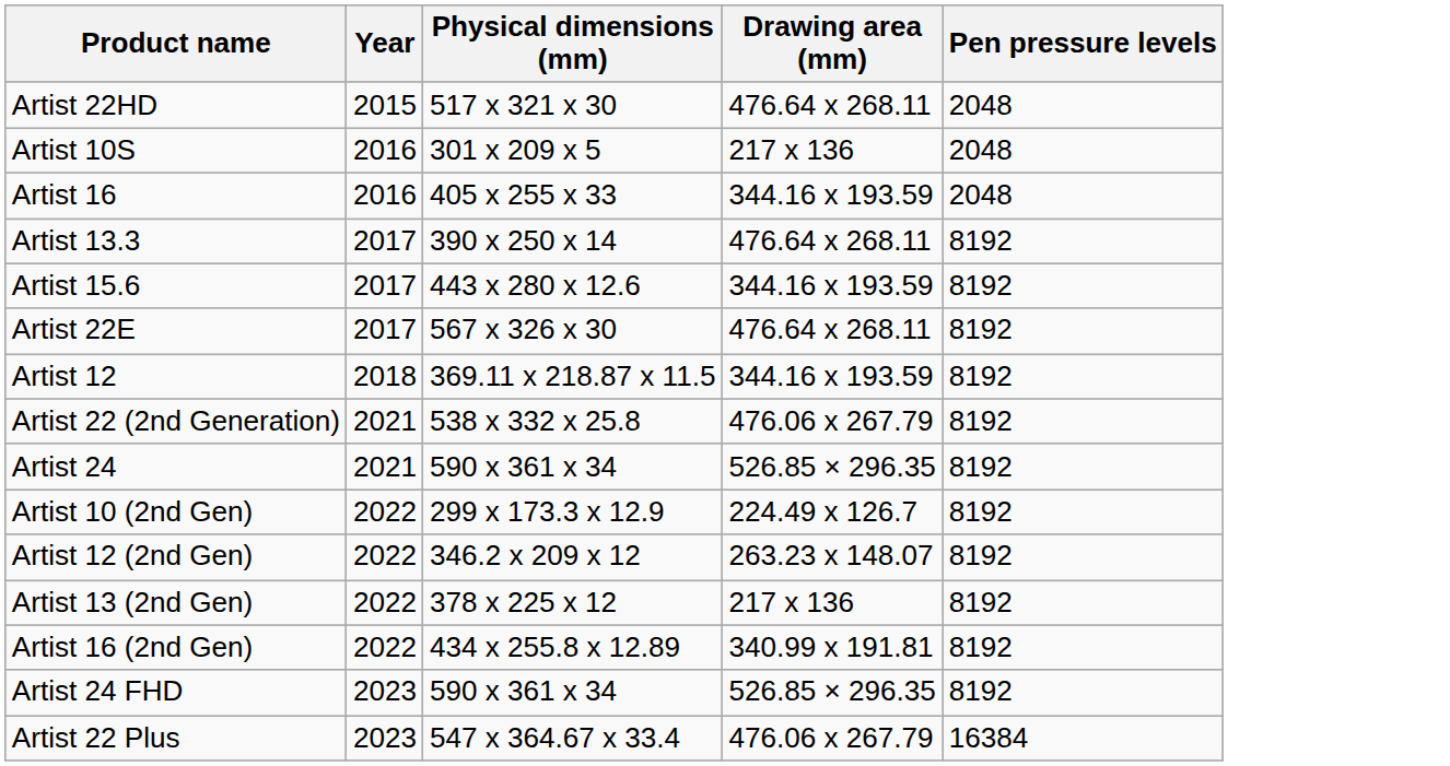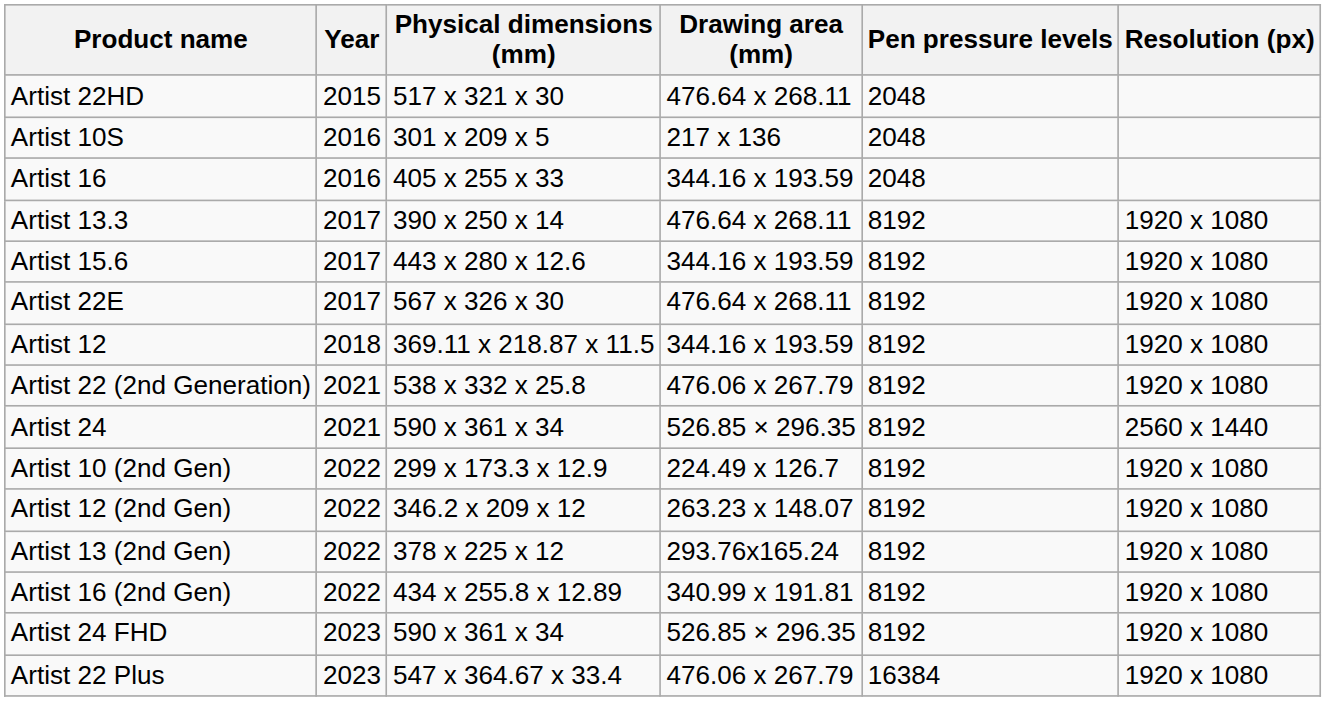 <table class="wikitable sortable">
 <tr>
 <th>Product name</th>
 <th>Year</th>
 <th>Physical dimensions<br>(mm)</th>
 <th>Drawing area<br>(mm)</th>
 <th>Pen pressure levels</th>
+<th>Resolution (px)</th>
 </tr>
 <tr>
 <td>Artist 22HD</td>
 <td>2015</td>
 <td>517 x 321 x 30</td>
 <td>476.64 x 268.11</td>
 <td>2048</td>
+<td></td>
 </tr>
 <tr>
 <td>Artist 10S</td>
 <td>2016</td>
 <td>301 x 209 x 5</td>
 <td>217 x 136</td>
 <td>2048</td>
+<td></td>
 </tr>
 <tr>
 <td>Artist 16</td>
 <td>2016</td>
 <td>405 x 255 x 33</td>
 <td>344.16 x 193.59</td>
 <td>2048</td>
+<td></td>
 </tr>
 <tr>
 <td>Artist 13.3</td>
 <td>2017</td>
 <td>390 x 250 x 14</td>
 <td>476.64 x 268.11</td>
 <td>8192</td>
+<td>1920 x 1080</td>
 </tr>
 <tr>
 <td>Artist 15.6</td>
 <td>2017</td>
 <td>443 x 280 x 12.6</td>
 <td>344.16 x 193.59</td>
 <td>8192</td>
+<td>1920 x 1080</td>
 </tr>
 <tr>
 <td>Artist 22E</td>
 <td>2017</td>
 <td>567 x 326 x 30</td>
 <td>476.64 x 268.11</td>
 <td>8192</td>
+<td>1920 x 1080</td>
 </tr>
 <tr>
 <td>Artist 12</td>
 <td>2018</td>
 <td>369.11 x 218.87 x 11.5</td>
 <td>344.16 x 193.59</td>
 <td>8192</td>
+<td>1920 x 1080</td>
 </tr>
 <tr>
 <td>Artist 22 (2nd Generation)</td>
 <td>2021</td>
 <td>538 x 332 x 25.8</td>
 <td>476.06 x 267.79</td>
 <td>8192</td>
+<td>1920 x 1080</td>
 </tr>
 <tr>
 <td>Artist 24</td>
 <td>2021</td>
 <td>590 x 361 x 34</td>
 <td>526.85 × 296.35</td>
 <td>8192</td>
+<td>2560 x 1440</td>
 </tr>
 <tr>
 <td>Artist 10 (2nd Gen)</td>
 <td>2022</td>
 <td>299 x 173.3 x 12.9</td>
 <td>224.49 x 126.7</td>
 <td>8192</td>
+<td>1920 x 1080</td>
 </tr>
 <tr>
 <td>Artist 12 (2nd Gen)</td>
 <td>2022</td>
 <td>346.2 x 209 x 12</td>
 <td>263.23 x 148.07</td>
 <td>8192</td>
+<td>1920 x 1080</td>
 </tr>
 <tr>
 <td>Artist 13 (2nd Gen)</td>
 <td>2022</td>
 <td>378 x 225 x 12</td>
-<td>217 x 136</td>
+<td>293.76x165.24</td>
 <td>8192</td>
+<td>1920 x 1080</td>
 </tr>
 <tr>
 <td>Artist 16 (2nd Gen)</td>
 <td>2022</td>
 <td>434 x 255.8 x 12.89</td>
 <td>340.99 x 191.81</td>
 <td>8192</td>
+<td>1920 x 1080</td>
 </tr>
 <tr>
 <td>Artist 24 FHD</td>
 <td>2023</td>
 <td>590 x 361 x 34</td>
 <td>526.85 × 296.35</td>
 <td>8192</td>
+<td>1920 x 1080</td>
 </tr>
 <tr>
 <td>Artist 22 Plus</td>
 <td>2023</td>
 <td>547 x 364.67 x 33.4</td>
 <td>476.06 x 267.79</td>
 <td>16384</td>
+<td>1920 x 1080</td>
 </tr>
 </table>
